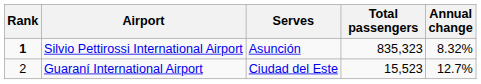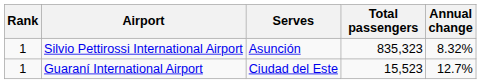 <table class="wikitable sortable">
 <tr>
 <th>Rank</th>
 <th>Airport</th>
 <th>Serves</th>
 <th style="width:100px">Total<br>passengers</th>
 <th>Annual<br>change</th>
 </tr>
 <tr>
-<td align="center"><strong>1</strong></td>
+<td align="center">1</td>
 <td><a href='#'>Silvio Pettirossi International Airport</a></td>
 <td><a href='#'>Asunción</a></td>
 <td align="right">835,323</td>
 <td align="right">8.32%</td>
 </tr>
 <tr>
-<td align="center">2</td>
+<td align="center">1</td>
 <td><a href='#'>Guaraní International Airport</a></td>
 <td><a href='#'>Ciudad del Este</a></td>
 <td align="right">15,523</td>
 <td align="right">12.7%</td>
 </tr>
 </table>
